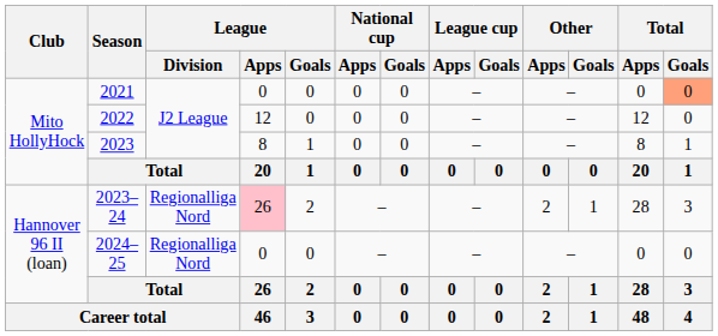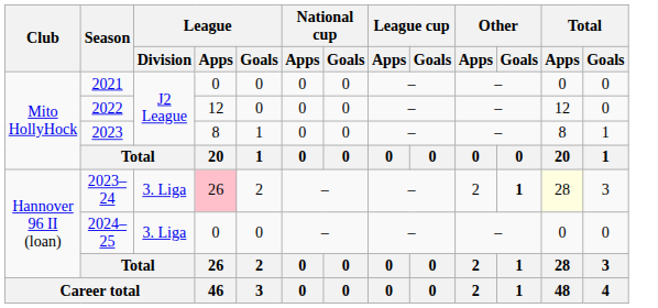 <table class="wikitable" style="text-align:center">
 <tr>
 <th rowspan="2">Club</th>
 <th rowspan="2">Season</th>
 <th colspan="3">League</th>
 <th colspan="2">National cup</th>
 <th colspan="2">League cup</th>
 <th colspan="2">Other</th>
 <th colspan="2">Total</th>
 </tr>
 <tr>
 <th>Division</th>
 <th>Apps</th>
 <th>Goals</th>
 <th>Apps</th>
 <th>Goals</th>
 <th>Apps</th>
 <th>Goals</th>
 <th>Apps</th>
 <th>Goals</th>
 <th>Apps</th>
 <th>Goals</th>
 </tr>
 <tr>
 <td rowspan="4"><a href='#'>Mito HollyHock</a></td>
 <td><a href='#'>2021</a></td>
 <td rowspan="3"><a href='#'>J2 League</a></td>
 <td>0</td>
 <td>0</td>
 <td>0</td>
 <td>0</td>
 <td colspan="2">–</td>
 <td colspan="2">–</td>
 <td>0</td>
-<td style="background: lightsalmon;">0</td>
+<td>0</td>
 </tr>
 <tr>
 <td><a href='#'>2022</a></td>
 <td>12</td>
 <td>0</td>
 <td>0</td>
 <td>0</td>
 <td colspan="2">–</td>
 <td colspan="2">–</td>
 <td>12</td>
 <td>0</td>
 </tr>
 <tr>
 <td><a href='#'>2023</a></td>
 <td>8</td>
 <td>1</td>
 <td>0</td>
 <td>0</td>
 <td colspan="2">–</td>
 <td colspan="2">–</td>
 <td>8</td>
 <td>1</td>
 </tr>
 <tr>
 <th colspan="2">Total</th>
 <th>20</th>
 <th>1</th>
 <th>0</th>
 <th>0</th>
 <th>0</th>
 <th>0</th>
 <th>0</th>
 <th>0</th>
 <th>20</th>
 <th>1</th>
 </tr>
 <tr>
 <td rowspan="3"><a href='#'>Hannover 96 II</a> (loan)</td>
 <td><a href='#'>2023–24</a></td>
-<td><a href='#'>Regionalliga Nord</a></td>
+<td><a href='#'>3. Liga</a></td>
 <td style="background: pink;">26</td>
 <td>2</td>
 <td colspan="2">–</td>
 <td colspan="2">–</td>
 <td>2</td>
-<td>1</td>
-<td>28</td>
+<td><strong>1</strong></td>
+<td style="background: lightyellow;">28</td>
 <td>3</td>
 </tr>
 <tr>
 <td><a href='#'>2024–25</a></td>
-<td><a href='#'>Regionalliga Nord</a></td>
+<td><a href='#'>3. Liga</a></td>
 <td>0</td>
 <td>0</td>
 <td colspan="2">–</td>
 <td colspan="2">–</td>
 <td colspan="2">–</td>
 <td>0</td>
 <td>0</td>
 </tr>
 <tr>
 <th colspan="2">Total</th>
 <th>26</th>
 <th>2</th>
 <th>0</th>
 <th>0</th>
 <th>0</th>
 <th>0</th>
 <th>2</th>
 <th>1</th>
 <th>28</th>
 <th>3</th>
 </tr>
 <tr>
 <th colspan="3">Career total</th>
 <th>46</th>
 <th>3</th>
 <th>0</th>
 <th>0</th>
 <th>0</th>
 <th>0</th>
 <th>2</th>
 <th>1</th>
 <th>48</th>
 <th>4</th>
 </tr>
 </table>
